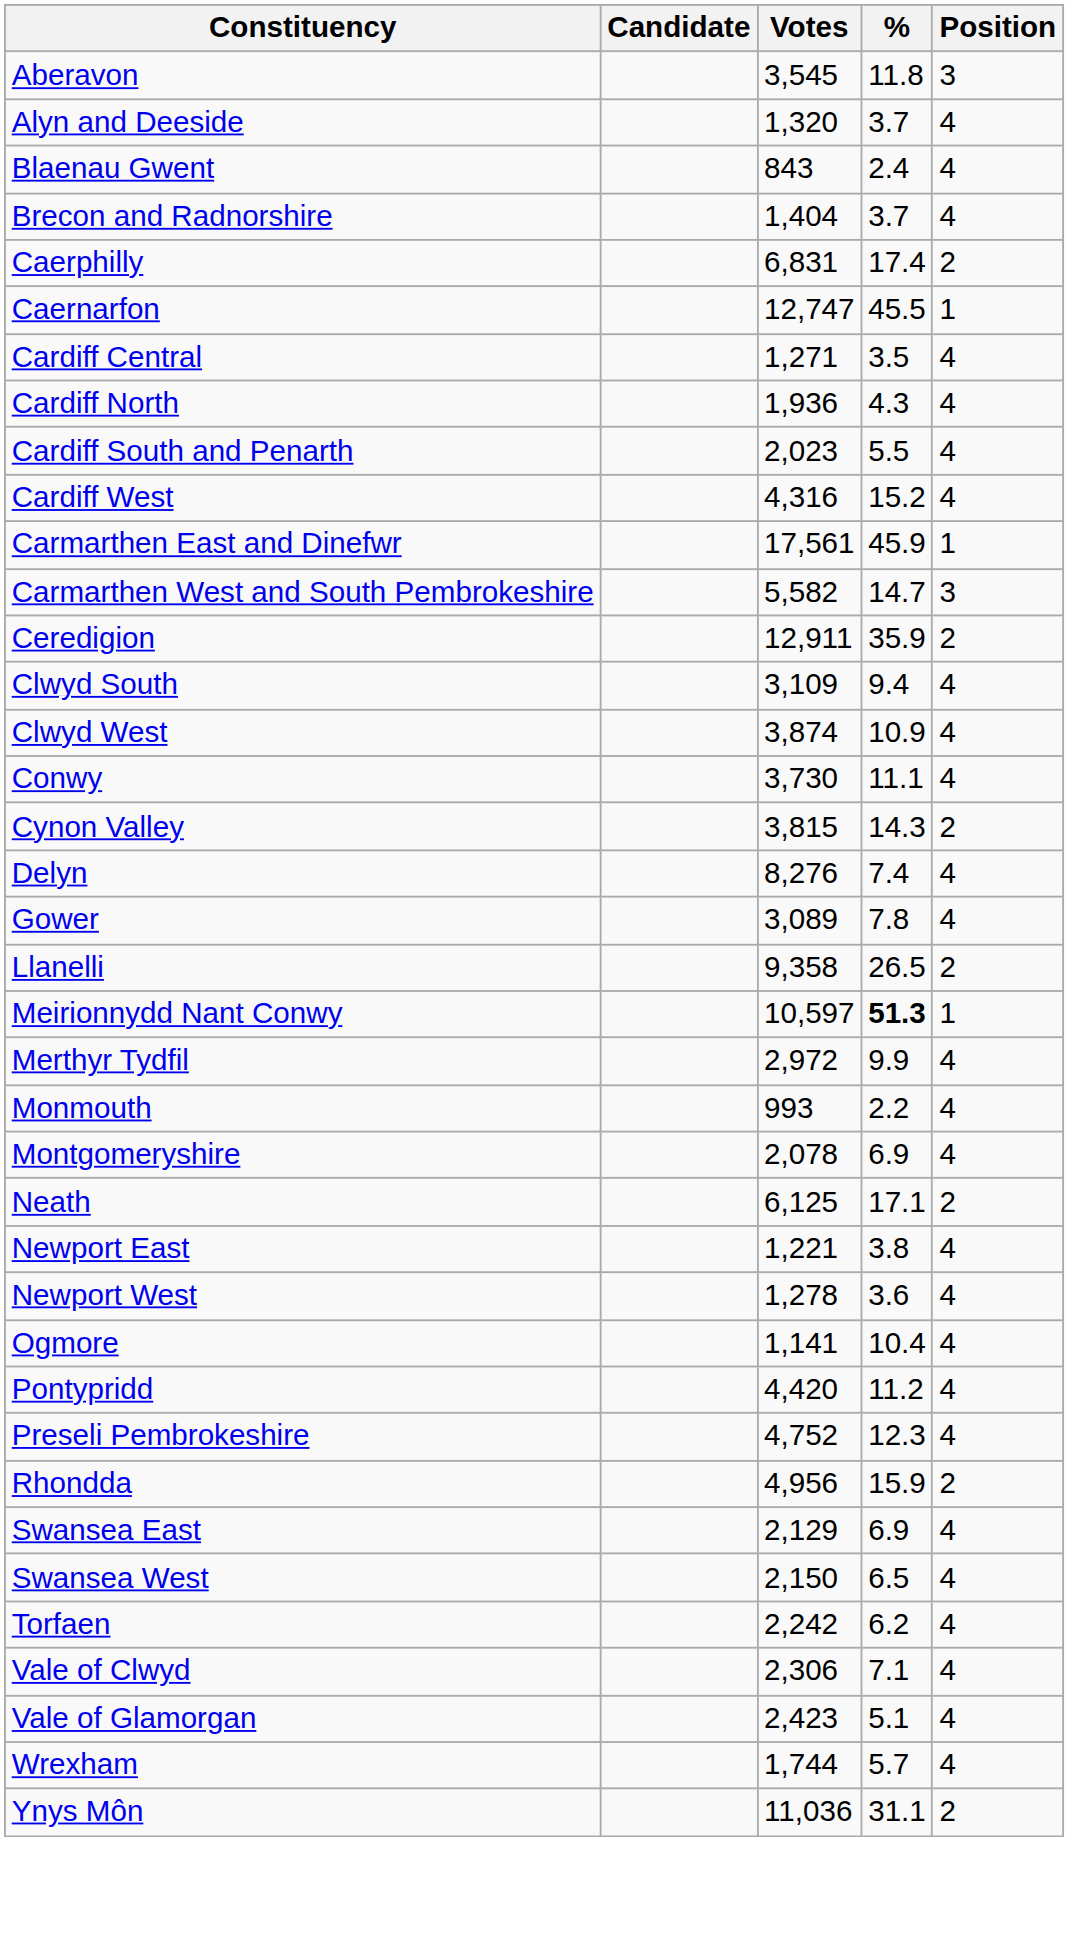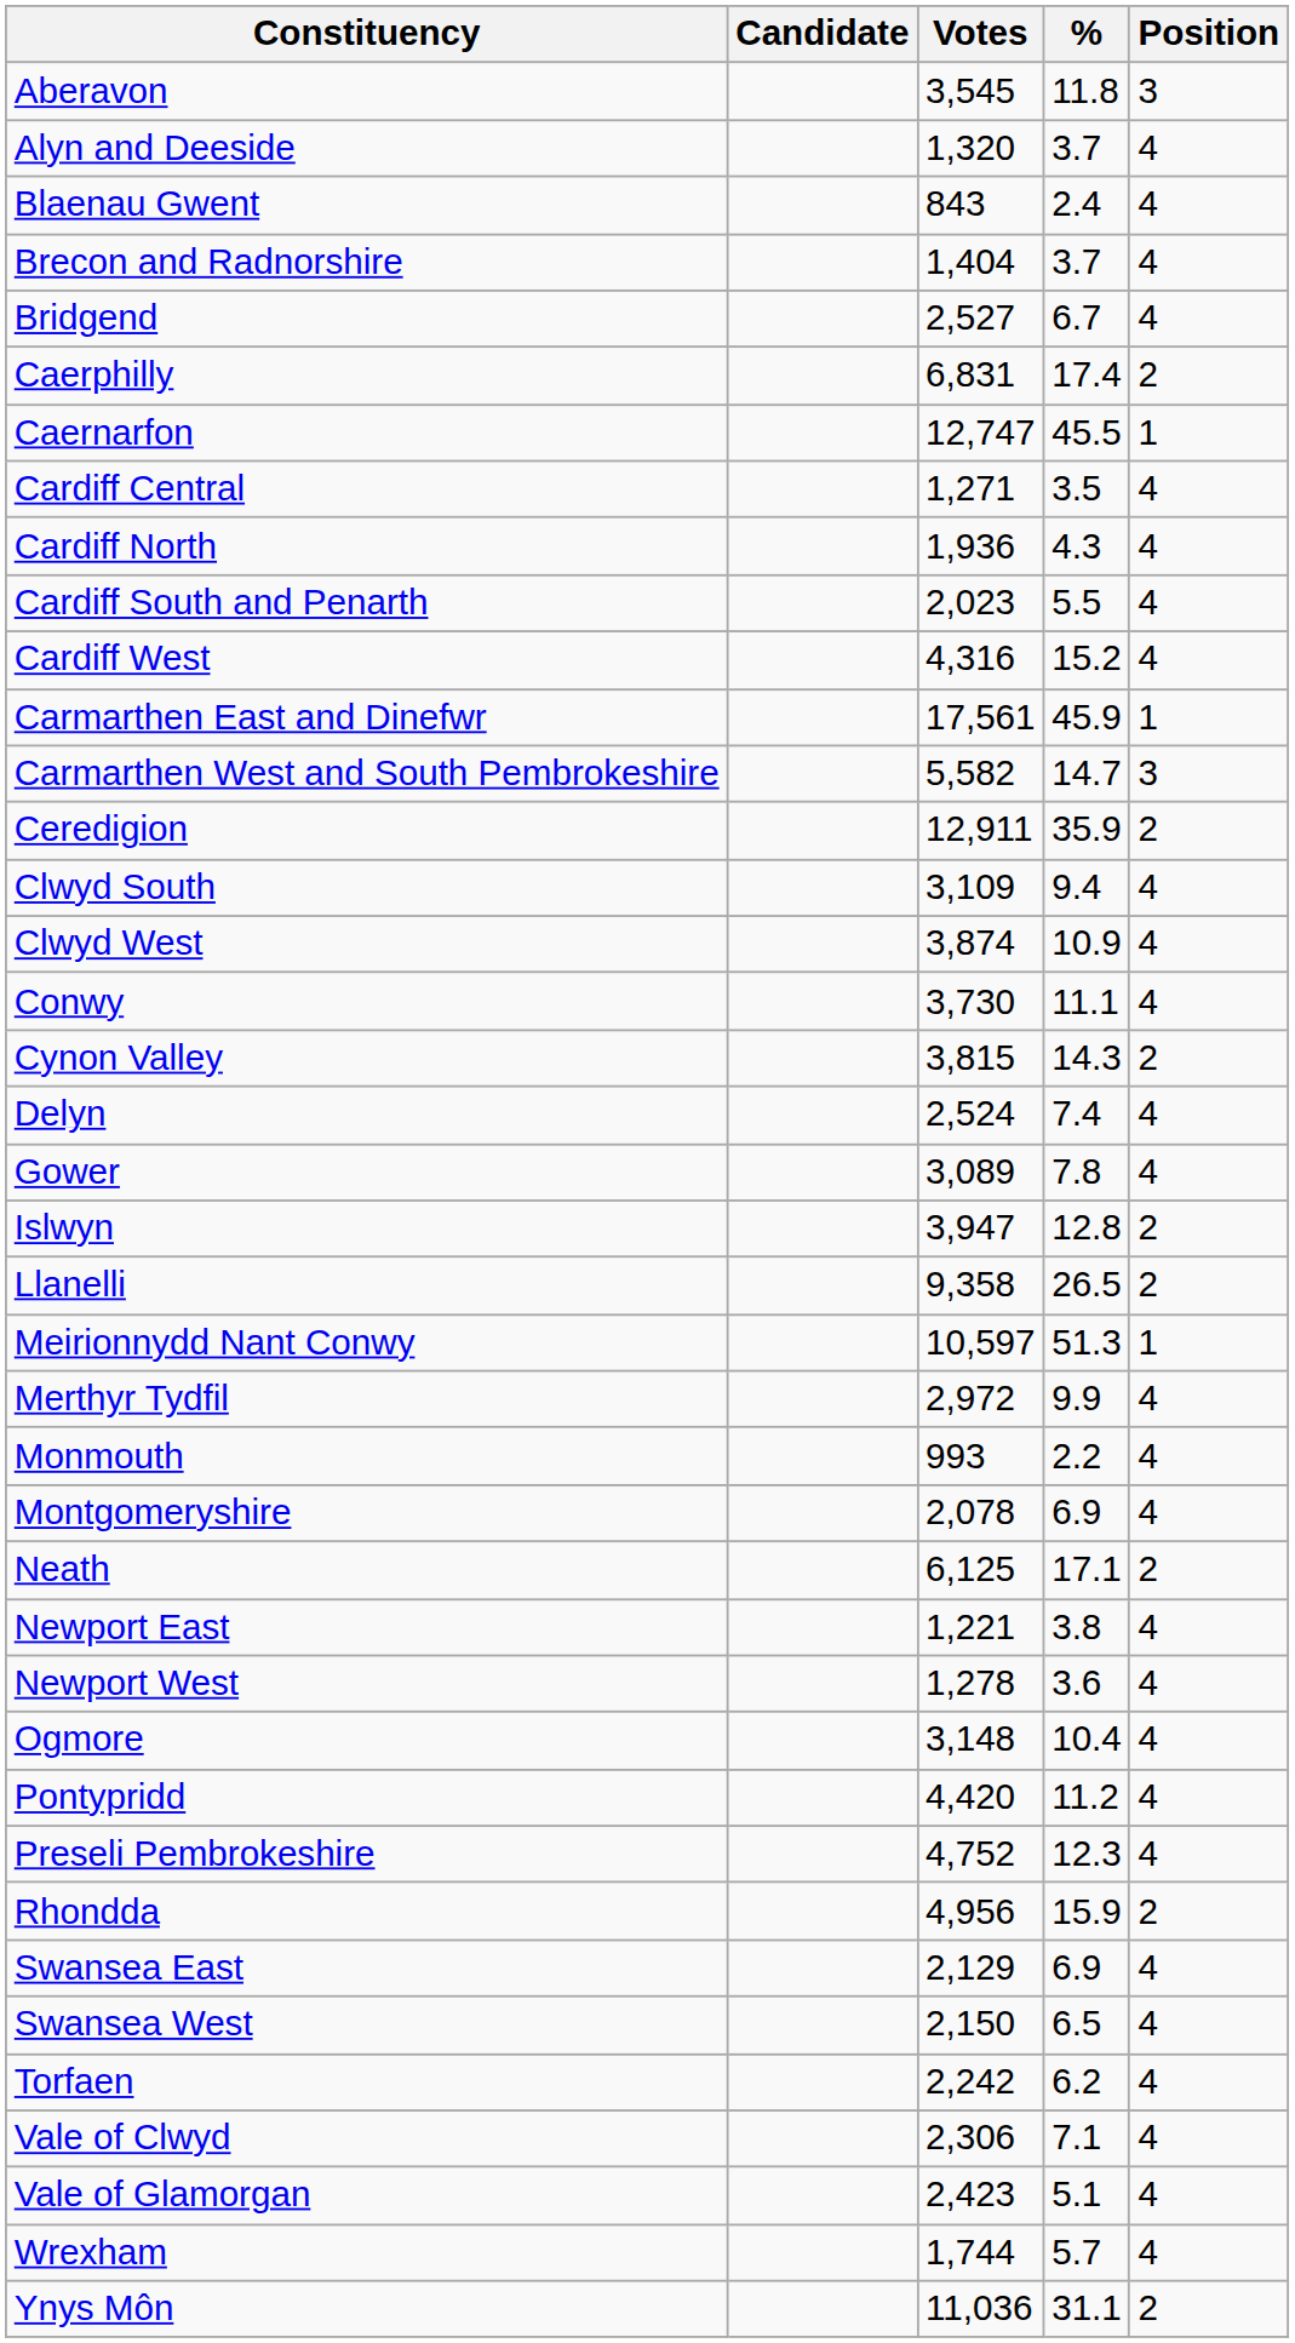 <table class="wikitable sortable">
 <tr>
 <th>Constituency</th>
 <th>Candidate</th>
 <th>Votes</th>
 <th>%</th>
 <th>Position</th>
 </tr>
 <tr>
 <td><a href='#'>Aberavon</a></td>
 <td></td>
 <td>3,545</td>
 <td>11.8</td>
 <td>3</td>
 </tr>
 <tr>
 <td><a href='#'>Alyn and Deeside</a></td>
 <td></td>
 <td>1,320</td>
 <td>3.7</td>
 <td>4</td>
 </tr>
 <tr>
 <td><a href='#'>Blaenau Gwent</a></td>
 <td></td>
 <td>843</td>
 <td>2.4</td>
 <td>4</td>
 </tr>
 <tr>
 <td><a href='#'>Brecon and Radnorshire</a></td>
 <td></td>
 <td>1,404</td>
 <td>3.7</td>
+<td>4</td>
+</tr>
+<tr>
+<td><a href='#'>Bridgend</a></td>
+<td></td>
+<td>2,527</td>
+<td>6.7</td>
 <td>4</td>
 </tr>
 <tr>
 <td><a href='#'>Caerphilly</a></td>
 <td></td>
 <td>6,831</td>
 <td>17.4</td>
 <td>2</td>
 </tr>
 <tr>
 <td><a href='#'>Caernarfon</a></td>
 <td></td>
 <td>12,747</td>
 <td>45.5</td>
 <td>1</td>
 </tr>
 <tr>
 <td><a href='#'>Cardiff Central</a></td>
 <td></td>
 <td>1,271</td>
 <td>3.5</td>
 <td>4</td>
 </tr>
 <tr>
 <td><a href='#'>Cardiff North</a></td>
 <td></td>
 <td>1,936</td>
 <td>4.3</td>
 <td>4</td>
 </tr>
 <tr>
 <td><a href='#'>Cardiff South and Penarth</a></td>
 <td></td>
 <td>2,023</td>
 <td>5.5</td>
 <td>4</td>
 </tr>
 <tr>
 <td><a href='#'>Cardiff West</a></td>
 <td></td>
 <td>4,316</td>
 <td>15.2</td>
 <td>4</td>
 </tr>
 <tr>
 <td><a href='#'>Carmarthen East and Dinefwr</a></td>
 <td></td>
 <td>17,561</td>
 <td>45.9</td>
 <td>1</td>
 </tr>
 <tr>
 <td><a href='#'>Carmarthen West and South Pembrokeshire</a></td>
 <td></td>
 <td>5,582</td>
 <td>14.7</td>
 <td>3</td>
 </tr>
 <tr>
 <td><a href='#'>Ceredigion</a></td>
 <td></td>
 <td>12,911</td>
 <td>35.9</td>
 <td>2</td>
 </tr>
 <tr>
 <td><a href='#'>Clwyd South</a></td>
 <td></td>
 <td>3,109</td>
 <td>9.4</td>
 <td>4</td>
 </tr>
 <tr>
 <td><a href='#'>Clwyd West</a></td>
 <td></td>
 <td>3,874</td>
 <td>10.9</td>
 <td>4</td>
 </tr>
 <tr>
 <td><a href='#'>Conwy</a></td>
 <td></td>
 <td>3,730</td>
 <td>11.1</td>
 <td>4</td>
 </tr>
 <tr>
 <td><a href='#'>Cynon Valley</a></td>
 <td></td>
 <td>3,815</td>
 <td>14.3</td>
 <td>2</td>
 </tr>
 <tr>
 <td><a href='#'>Delyn</a></td>
 <td></td>
-<td>8,276</td>
+<td>2,524</td>
 <td>7.4</td>
 <td>4</td>
 </tr>
 <tr>
 <td><a href='#'>Gower</a></td>
 <td></td>
 <td>3,089</td>
 <td>7.8</td>
 <td>4</td>
+</tr>
+<tr>
+<td><a href='#'>Islwyn</a></td>
+<td></td>
+<td>3,947</td>
+<td>12.8</td>
+<td>2</td>
 </tr>
 <tr>
 <td><a href='#'>Llanelli</a></td>
 <td></td>
 <td>9,358</td>
 <td>26.5</td>
 <td>2</td>
 </tr>
 <tr>
 <td><a href='#'>Meirionnydd Nant Conwy</a></td>
 <td></td>
 <td>10,597</td>
-<td><strong>51.3</strong></td>
+<td>51.3</td>
 <td>1</td>
 </tr>
 <tr>
 <td><a href='#'>Merthyr Tydfil</a></td>
 <td></td>
 <td>2,972</td>
 <td>9.9</td>
 <td>4</td>
 </tr>
 <tr>
 <td><a href='#'>Monmouth</a></td>
 <td></td>
 <td>993</td>
 <td>2.2</td>
 <td>4</td>
 </tr>
 <tr>
 <td><a href='#'>Montgomeryshire</a></td>
 <td></td>
 <td>2,078</td>
 <td>6.9</td>
 <td>4</td>
 </tr>
 <tr>
 <td><a href='#'>Neath</a></td>
 <td></td>
 <td>6,125</td>
 <td>17.1</td>
 <td>2</td>
 </tr>
 <tr>
 <td><a href='#'>Newport East</a></td>
 <td></td>
 <td>1,221</td>
 <td>3.8</td>
 <td>4</td>
 </tr>
 <tr>
 <td><a href='#'>Newport West</a></td>
 <td></td>
 <td>1,278</td>
 <td>3.6</td>
 <td>4</td>
 </tr>
 <tr>
 <td><a href='#'>Ogmore</a></td>
 <td></td>
-<td>1,141</td>
+<td>3,148</td>
 <td>10.4</td>
 <td>4</td>
 </tr>
 <tr>
 <td><a href='#'>Pontypridd</a></td>
 <td></td>
 <td>4,420</td>
 <td>11.2</td>
 <td>4</td>
 </tr>
 <tr>
 <td><a href='#'>Preseli Pembrokeshire</a></td>
 <td></td>
 <td>4,752</td>
 <td>12.3</td>
 <td>4</td>
 </tr>
 <tr>
 <td><a href='#'>Rhondda</a></td>
 <td></td>
 <td>4,956</td>
 <td>15.9</td>
 <td>2</td>
 </tr>
 <tr>
 <td><a href='#'>Swansea East</a></td>
 <td></td>
 <td>2,129</td>
 <td>6.9</td>
 <td>4</td>
 </tr>
 <tr>
 <td><a href='#'>Swansea West</a></td>
 <td></td>
 <td>2,150</td>
 <td>6.5</td>
 <td>4</td>
 </tr>
 <tr>
 <td><a href='#'>Torfaen</a></td>
 <td></td>
 <td>2,242</td>
 <td>6.2</td>
 <td>4</td>
 </tr>
 <tr>
 <td><a href='#'>Vale of Clwyd</a></td>
 <td></td>
 <td>2,306</td>
 <td>7.1</td>
 <td>4</td>
 </tr>
 <tr>
 <td><a href='#'>Vale of Glamorgan</a></td>
 <td></td>
 <td>2,423</td>
 <td>5.1</td>
 <td>4</td>
 </tr>
 <tr>
 <td><a href='#'>Wrexham</a></td>
 <td></td>
 <td>1,744</td>
 <td>5.7</td>
 <td>4</td>
 </tr>
 <tr>
 <td><a href='#'>Ynys Môn</a></td>
 <td></td>
 <td>11,036</td>
 <td>31.1</td>
 <td>2</td>
 </tr>
 </table>
